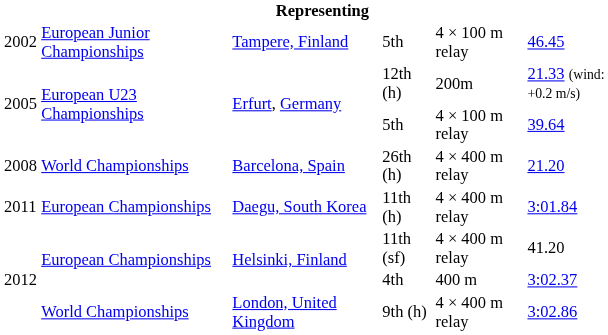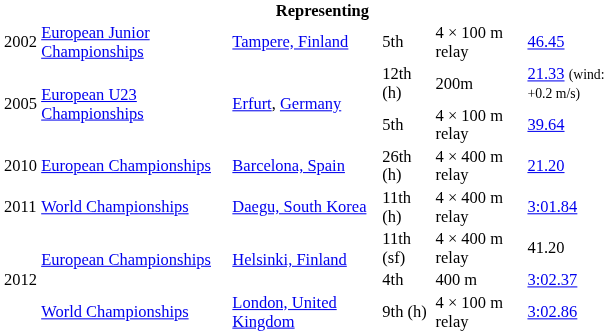 <table>
 <tr>
 <th colspan="6">Representing </th>
 </tr>
 <tr>
 <td>2002</td>
 <td><a href='#'>European Junior Championships</a></td>
 <td><a href='#'>Tampere, Finland</a></td>
 <td>5th</td>
 <td>4 × 100 m relay</td>
 <td><a href='#'>46.45</a></td>
 </tr>
 <tr>
 <td rowspan=2>2005</td>
 <td rowspan=2><a href='#'>European U23 Championships</a></td>
 <td rowspan=2><a href='#'>Erfurt</a>, <a href='#'>Germany</a></td>
 <td>12th (h)</td>
 <td>200m</td>
 <td><a href='#'>21.33</a> <small>(wind: +0.2 m/s)</small></td>
 </tr>
 <tr>
 <td>5th</td>
 <td>4 × 100 m relay</td>
 <td><a href='#'>39.64</a></td>
 </tr>
 <tr>
-<td>2008</td>
-<td><a href='#'>World Championships</a></td>
+<td>2010</td>
+<td><a href='#'>European Championships</a></td>
 <td><a href='#'>Barcelona, Spain</a></td>
 <td>26th (h)</td>
 <td>4 × 400 m relay</td>
 <td><a href='#'>21.20</a></td>
 </tr>
 <tr>
 <td>2011</td>
-<td><a href='#'>European Championships</a></td>
+<td><a href='#'>World Championships</a></td>
 <td><a href='#'>Daegu, South Korea</a></td>
 <td>11th (h)</td>
 <td>4 × 400 m relay</td>
 <td><a href='#'>3:01.84</a></td>
 </tr>
 <tr>
 <td rowspan=3>2012</td>
 <td rowspan=2><a href='#'>European Championships</a></td>
 <td rowspan=2><a href='#'>Helsinki, Finland</a></td>
 <td>11th (sf)</td>
 <td>4 × 400 m relay</td>
 <td>41.20</td>
 </tr>
 <tr>
 <td>4th</td>
 <td>400 m</td>
 <td><a href='#'>3:02.37</a></td>
 </tr>
 <tr>
 <td><a href='#'>World Championships</a></td>
 <td><a href='#'>London, United Kingdom</a></td>
 <td>9th (h)</td>
-<td>4 × 400 m relay</td>
+<td>4 × 100 m relay</td>
 <td><a href='#'>3:02.86</a></td>
 </tr>
 </table>
